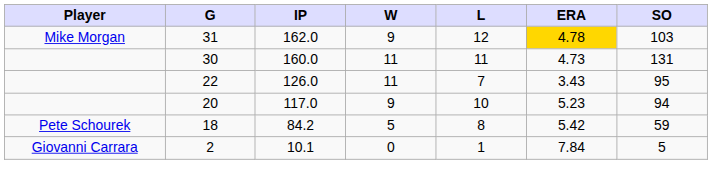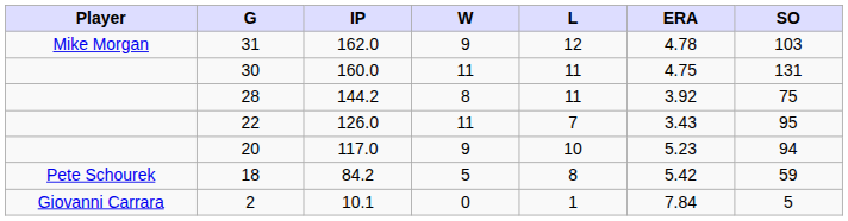 <table class="wikitable sortable">
 <tr>
 <th style="background:#ddf; width:16%;">Player</th>
 <th style="background:#ddf; width:9%;">G</th>
 <th style="background:#ddf; width:9%;">IP</th>
 <th style="background:#ddf; width:9%;">W</th>
 <th style="background:#ddf; width:9%;">L</th>
 <th style="background:#ddf; width:9%;">ERA</th>
 <th style="background:#ddf; width:9%;">SO</th>
 </tr>
 <tr style="text-align:center;">
 <td><a href='#'>Mike Morgan</a></td>
 <td>31</td>
 <td>162.0</td>
 <td>9</td>
 <td>12</td>
-<td style="background: gold;">4.78</td>
+<td>4.78</td>
 <td>103</td>
 </tr>
 <tr align=center>
 <td></td>
 <td>30</td>
 <td>160.0</td>
 <td>11</td>
 <td>11</td>
-<td>4.73</td>
+<td>4.75</td>
 <td>131</td>
+</tr>
+<tr style="text-align:center;">
+<td></td>
+<td>28</td>
+<td>144.2</td>
+<td>8</td>
+<td>11</td>
+<td>3.92</td>
+<td>75</td>
 </tr>
 <tr style="text-align:center;">
 <td></td>
 <td>22</td>
 <td>126.0</td>
 <td>11</td>
 <td>7</td>
 <td>3.43</td>
 <td>95</td>
 </tr>
 <tr align=center>
 <td></td>
 <td>20</td>
 <td>117.0</td>
 <td>9</td>
 <td>10</td>
 <td>5.23</td>
 <td>94</td>
 </tr>
 <tr style="text-align:center;">
 <td><a href='#'>Pete Schourek</a></td>
 <td>18</td>
 <td>84.2</td>
 <td>5</td>
 <td>8</td>
 <td>5.42</td>
 <td>59</td>
 </tr>
 <tr align=center>
 <td><a href='#'>Giovanni Carrara</a></td>
 <td>2</td>
 <td>10.1</td>
 <td>0</td>
 <td>1</td>
 <td>7.84</td>
 <td>5</td>
 </tr>
 </table>
